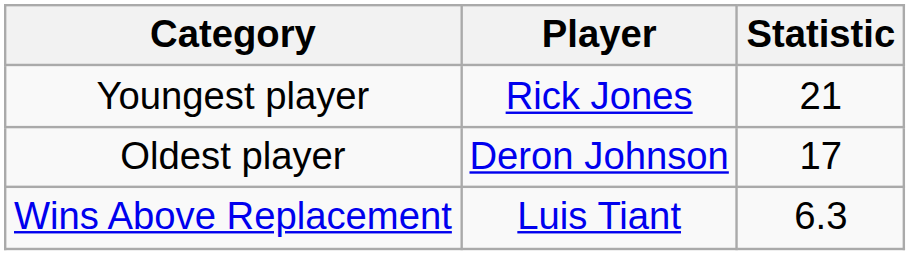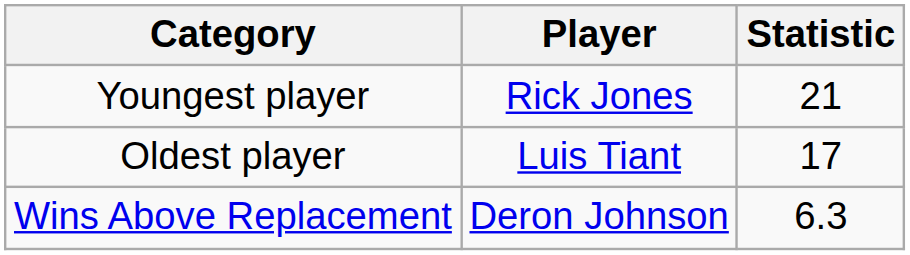 <table class="wikitable" style="text-align:center;">
 <tr>
 <th>Category</th>
 <th>Player</th>
 <th>Statistic</th>
 </tr>
 <tr>
 <td>Youngest player</td>
 <td><a href='#'>Rick Jones</a></td>
 <td>21</td>
 </tr>
 <tr>
 <td>Oldest player</td>
-<td><a href='#'>Deron Johnson</a></td>
+<td><a href='#'>Luis Tiant</a></td>
 <td>17</td>
 </tr>
 <tr>
 <td><a href='#'>Wins Above Replacement</a></td>
-<td><a href='#'>Luis Tiant</a></td>
+<td><a href='#'>Deron Johnson</a></td>
 <td>6.3</td>
 </tr>
 </table>
